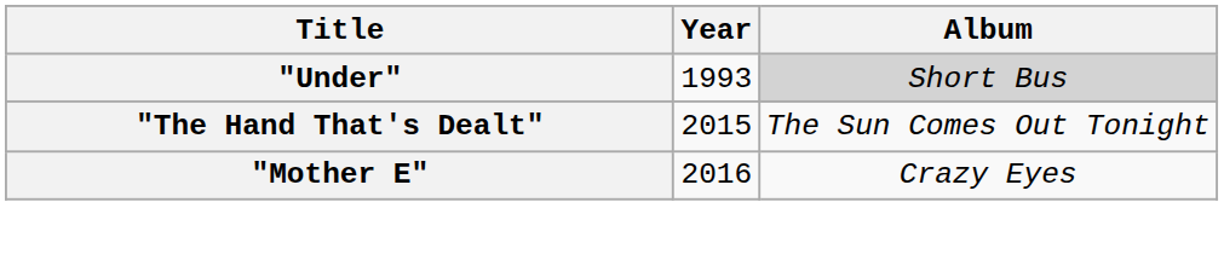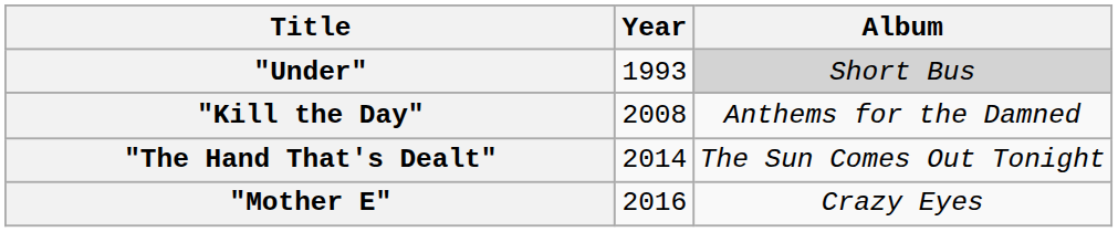 <table class="wikitable plainrowheaders" style="text-align:center;">
 <tr>
 <th scope="col" style="width:22.1em;">Title</th>
 <th scope="col">Year</th>
 <th scope="col">Album</th>
 </tr>
 <tr>
 <th scope="row">"Under"</th>
 <td>1993</td>
 <td style="background: lightgrey;"><em>Short Bus</em></td>
 </tr>
 <tr>
+<th scope="row">"Kill the Day"</th>
+<td>2008</td>
+<td><em>Anthems for the Damned</em></td>
+</tr>
+<tr>
 <th scope="row">"The Hand That's Dealt"</th>
-<td>2015</td>
+<td>2014</td>
 <td><em>The Sun Comes Out Tonight</em></td>
 </tr>
 <tr>
 <th scope="row">"Mother E"</th>
 <td>2016</td>
 <td><em>Crazy Eyes</em></td>
 </tr>
 </table>
